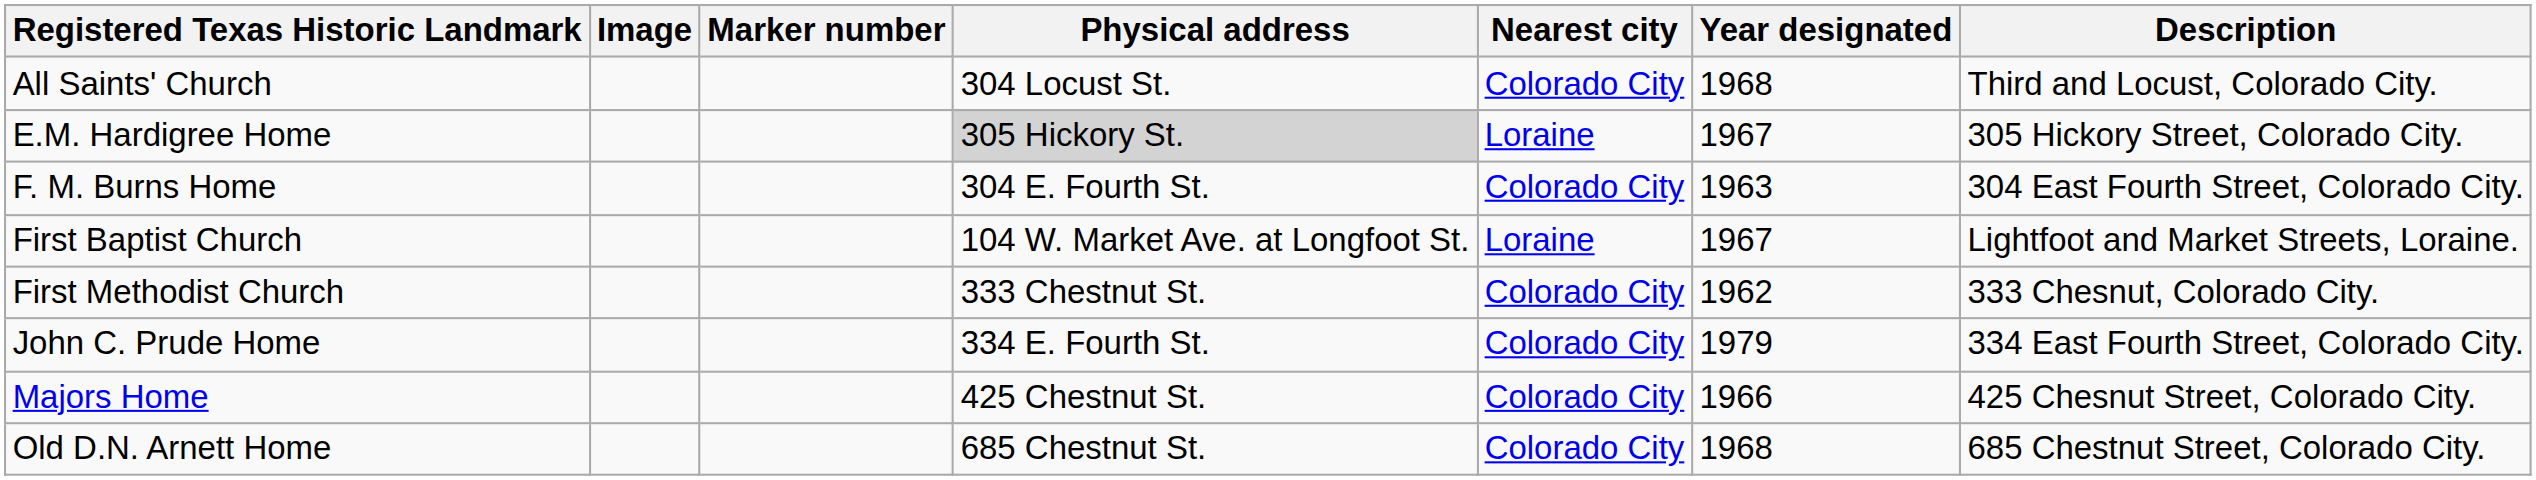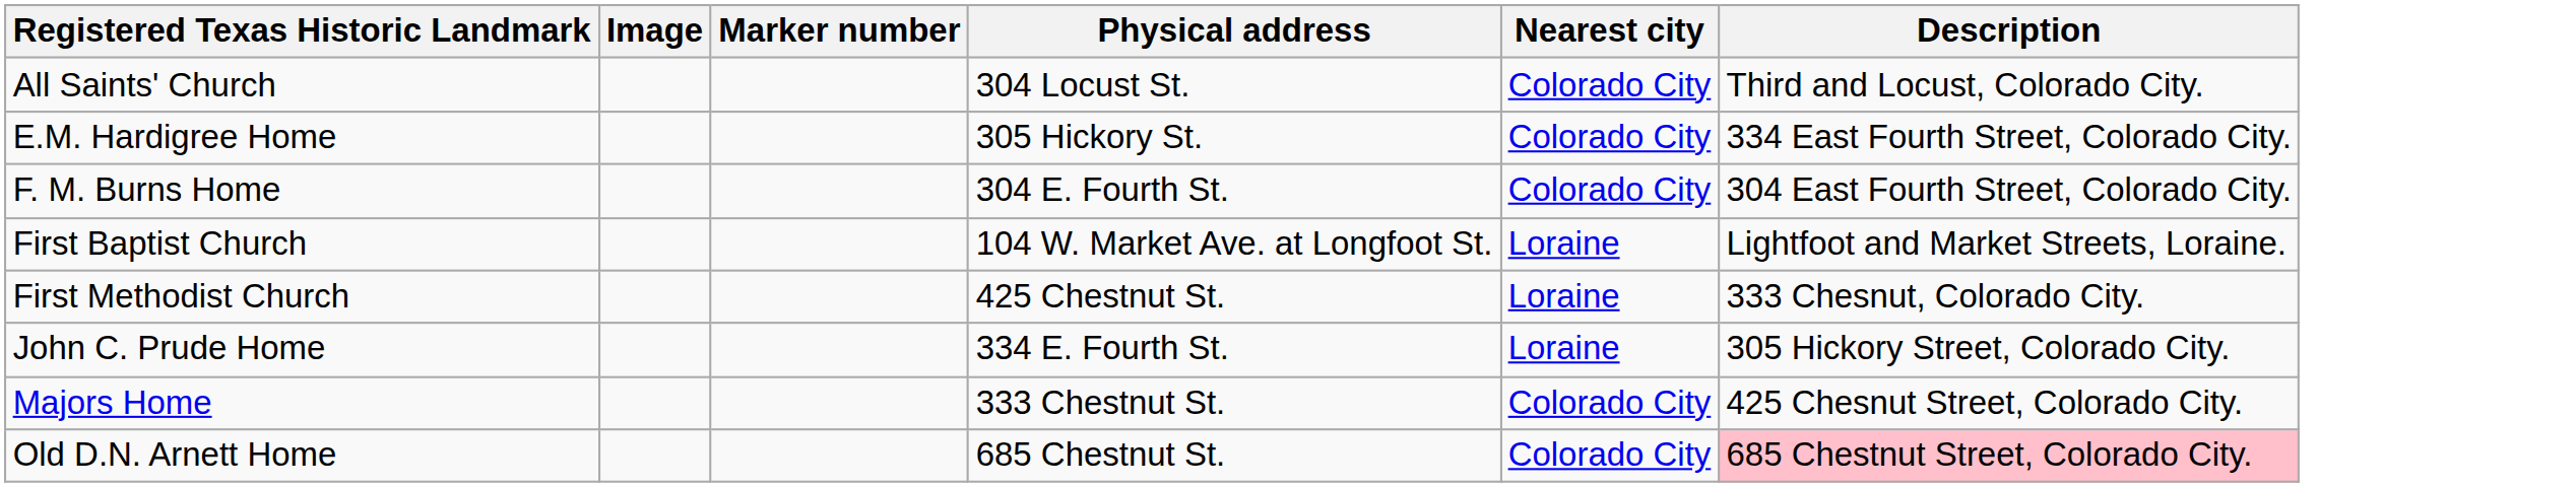 <table class="wikitable sortable">
 <tr>
 <th>Registered Texas Historic Landmark</th>
 <th>Image</th>
 <th>Marker number</th>
 <th>Physical address</th>
 <th>Nearest city</th>
-<th>Year designated</th>
 <th>Description</th>
 </tr>
 <tr>
 <td>All Saints' Church</td>
 <td></td>
 <td></td>
 <td>304 Locust St.<br></td>
 <td><a href='#'>Colorado City</a></td>
-<td>1968</td>
 <td>Third and Locust, Colorado City.</td>
 </tr>
 <tr>
 <td>E.M. Hardigree Home</td>
 <td></td>
 <td></td>
-<td style="background: lightgrey;">305 Hickory St.<br></td>
-<td><a href='#'>Loraine</a></td>
-<td>1967</td>
-<td>305 Hickory Street, Colorado City.</td>
+<td>305 Hickory St.<br></td>
+<td><a href='#'>Colorado City</a></td>
+<td>334 East Fourth Street, Colorado City.</td>
 </tr>
 <tr>
 <td>F. M. Burns Home</td>
 <td></td>
 <td></td>
 <td>304 E. Fourth St.<br></td>
 <td><a href='#'>Colorado City</a></td>
-<td>1963</td>
 <td>304 East Fourth Street, Colorado City.</td>
 </tr>
 <tr>
 <td>First Baptist Church</td>
 <td></td>
 <td></td>
 <td>104 W. Market Ave. at Longfoot St.<br></td>
 <td><a href='#'>Loraine</a></td>
-<td>1967</td>
 <td>Lightfoot and Market Streets, Loraine.</td>
 </tr>
 <tr>
 <td>First Methodist Church</td>
 <td></td>
 <td></td>
-<td>333 Chestnut St.<br></td>
-<td><a href='#'>Colorado City</a></td>
-<td>1962</td>
+<td>425 Chestnut St.<br></td>
+<td><a href='#'>Loraine</a></td>
 <td>333 Chesnut, Colorado City.</td>
 </tr>
 <tr>
 <td>John C. Prude Home</td>
 <td></td>
 <td></td>
 <td>334 E. Fourth St.<br></td>
-<td><a href='#'>Colorado City</a></td>
-<td>1979</td>
-<td>334 East Fourth Street, Colorado City.</td>
+<td><a href='#'>Loraine</a></td>
+<td>305 Hickory Street, Colorado City.</td>
 </tr>
 <tr>
 <td><a href='#'>Majors Home</a></td>
 <td></td>
 <td></td>
-<td>425 Chestnut St.<br></td>
+<td>333 Chestnut St.<br></td>
 <td><a href='#'>Colorado City</a></td>
-<td>1966</td>
 <td>425 Chesnut Street, Colorado City.</td>
 </tr>
 <tr>
 <td>Old D.N. Arnett Home</td>
 <td></td>
 <td></td>
 <td>685 Chestnut St.<br></td>
 <td><a href='#'>Colorado City</a></td>
-<td>1968</td>
-<td>685 Chestnut Street, Colorado City.</td>
+<td style="background: pink;">685 Chestnut Street, Colorado City.</td>
 </tr>
 </table>
